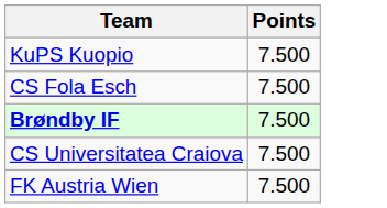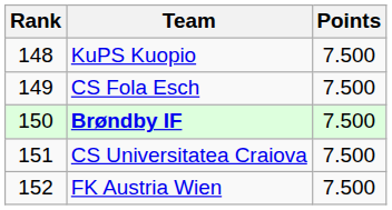 <table class="wikitable" style="text-align: center;">
 <tr>
+<th>Rank</th>
 <th>Team</th>
 <th>Points</th>
 </tr>
 <tr>
+<td>148</td>
 <td align=left> <a href='#'>KuPS Kuopio</a></td>
 <td>7.500</td>
 </tr>
 <tr>
+<td>149</td>
 <td align=left> <a href='#'>CS Fola Esch</a></td>
 <td>7.500</td>
 </tr>
 <tr bgcolor="#ddffdd">
+<td>150</td>
 <td align=left> <strong><a href='#'>Brøndby IF</a></strong></td>
 <td>7.500</td>
 </tr>
 <tr>
+<td>151</td>
 <td align=left> <a href='#'>CS Universitatea Craiova</a></td>
 <td>7.500</td>
 </tr>
 <tr>
+<td>152</td>
 <td align=left> <a href='#'>FK Austria Wien</a></td>
 <td>7.500</td>
 </tr>
 </table>
